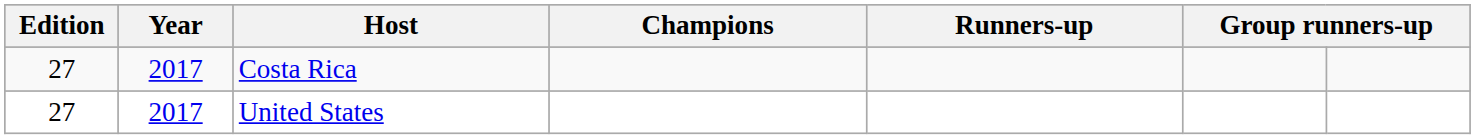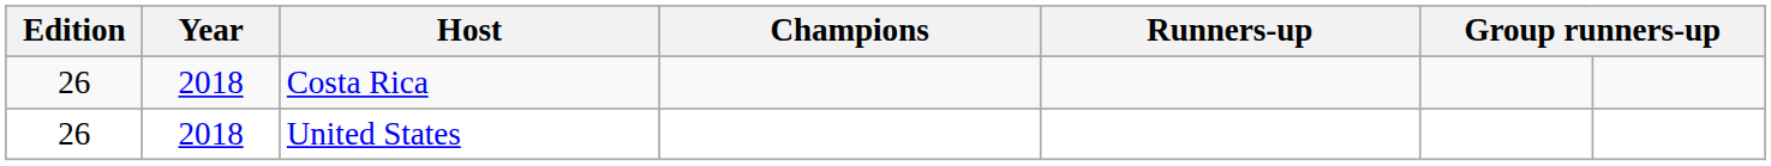 <table class="wikitable">
 <tr>
 <th width="60">Edition</th>
 <th width="60">Year</th>
 <th width="180">Host</th>
 <th width="180">Champions</th>
 <th width="180">Runners-up</th>
 <th width="180" colspan="2">Group runners-up</th>
 </tr>
 <tr>
-<td align="center">27</td>
-<td align="center"><a href='#'>2017</a></td>
+<td align="center">26</td>
+<td align="center"><a href='#'>2018</a></td>
 <td> <a href='#'>Costa Rica</a></td>
 <td></td>
 <td></td>
 <td></td>
 <td></td>
 </tr>
 <tr bgcolor="FFFFFF">
-<td align="center">27</td>
-<td align="center"><a href='#'>2017</a></td>
+<td align="center">26</td>
+<td align="center"><a href='#'>2018</a></td>
 <td> <a href='#'>United States</a></td>
 <td></td>
 <td></td>
 <td></td>
 <td></td>
 </tr>
 </table>
